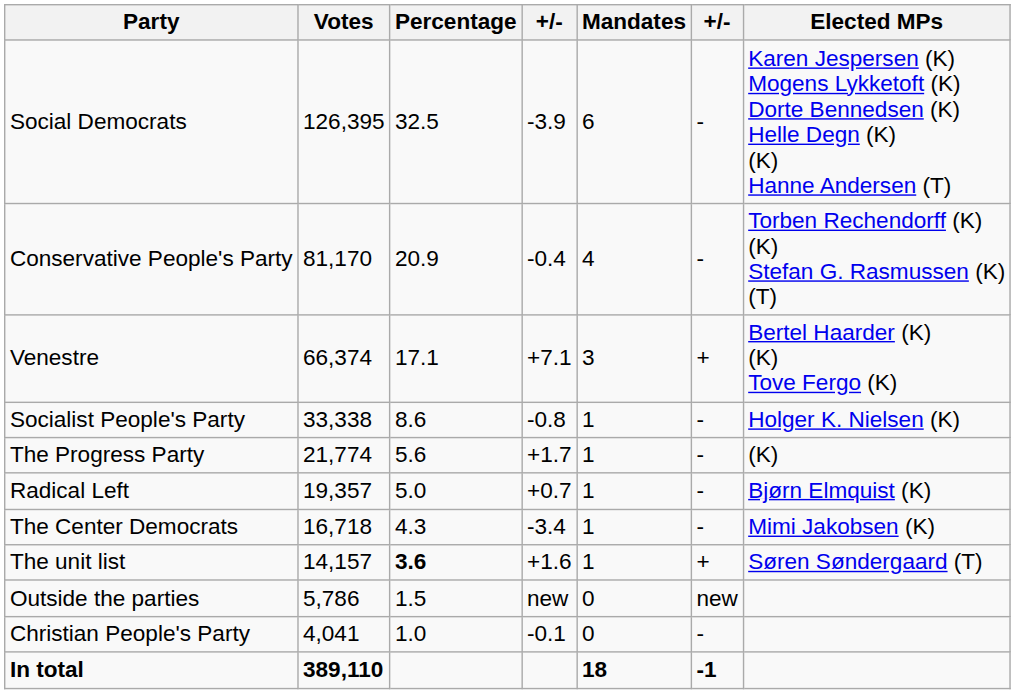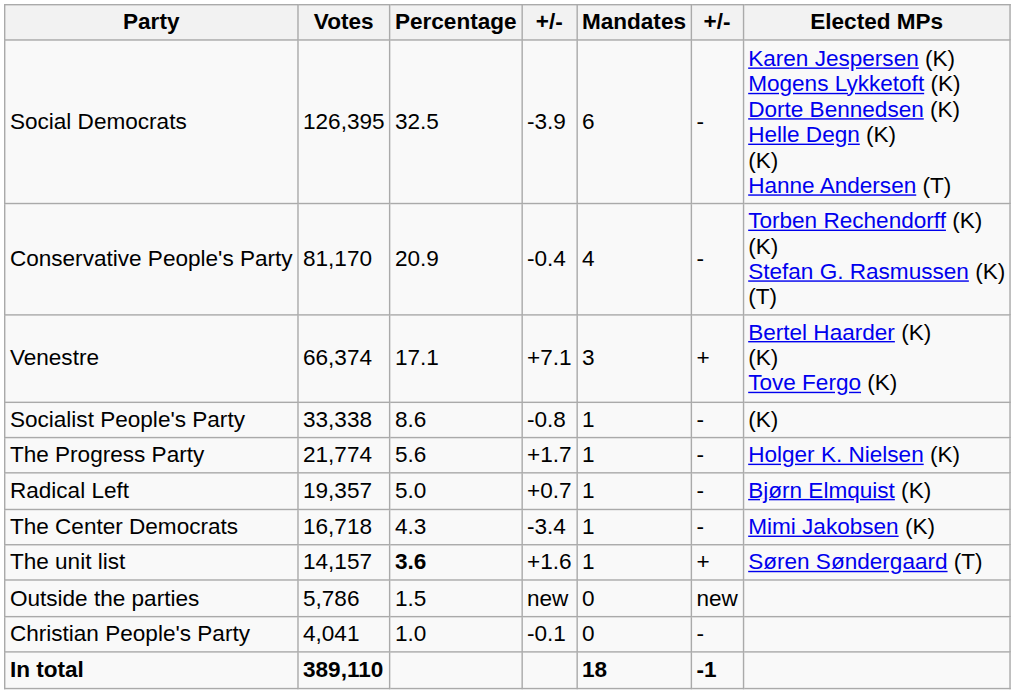 <table class="wikitable">
 <tr>
 <th>Party</th>
 <th>Votes</th>
 <th>Percentage</th>
 <th>+/-</th>
 <th>Mandates</th>
 <th>+/-</th>
 <th>Elected MPs</th>
 </tr>
 <tr>
 <td>Social Democrats</td>
 <td>126,395</td>
 <td>32.5</td>
 <td>-3.9</td>
 <td>6</td>
 <td>-</td>
 <td><a href='#'>Karen Jespersen</a> (K)<br><a href='#'>Mogens Lykketoft</a> (K)<br><a href='#'>Dorte Bennedsen</a> (K)<br><a href='#'>Helle Degn</a> (K)<br> (K)<br><a href='#'>Hanne Andersen</a> (T)</td>
 </tr>
 <tr>
 <td>Conservative People's Party</td>
 <td>81,170</td>
 <td>20.9</td>
 <td>-0.4</td>
 <td>4</td>
 <td>-</td>
 <td><a href='#'>Torben Rechendorff</a> (K)<br> (K)<br><a href='#'>Stefan G. Rasmussen</a> (K)<br> (T)</td>
 </tr>
 <tr>
 <td>Venestre</td>
 <td>66,374</td>
 <td>17.1</td>
 <td>+7.1</td>
 <td>3</td>
 <td>+</td>
 <td><a href='#'>Bertel Haarder</a> (K)<br> (K)<br><a href='#'>Tove Fergo</a> (K)</td>
 </tr>
 <tr>
 <td>Socialist People's Party</td>
 <td>33,338</td>
 <td>8.6</td>
 <td>-0.8</td>
 <td>1</td>
 <td>-</td>
-<td><a href='#'>Holger K. Nielsen</a> (K)</td>
+<td> (K)</td>
 </tr>
 <tr>
 <td>The Progress Party</td>
 <td>21,774</td>
 <td>5.6</td>
 <td>+1.7</td>
 <td>1</td>
 <td>-</td>
-<td> (K)</td>
+<td><a href='#'>Holger K. Nielsen</a> (K)</td>
 </tr>
 <tr>
 <td>Radical Left</td>
 <td>19,357</td>
 <td>5.0</td>
 <td>+0.7</td>
 <td>1</td>
 <td>-</td>
 <td><a href='#'>Bjørn Elmquist</a> (K)</td>
 </tr>
 <tr>
 <td>The Center Democrats</td>
 <td>16,718</td>
 <td>4.3</td>
 <td>-3.4</td>
 <td>1</td>
 <td>-</td>
 <td><a href='#'>Mimi Jakobsen</a> (K)</td>
 </tr>
 <tr>
 <td>The unit list</td>
 <td>14,157</td>
 <td><strong>3.6</strong></td>
 <td>+1.6</td>
 <td>1</td>
 <td>+</td>
 <td><a href='#'>Søren Søndergaard</a> (T)</td>
 </tr>
 <tr>
 <td>Outside the parties</td>
 <td>5,786</td>
 <td>1.5</td>
 <td>new</td>
 <td>0</td>
 <td>new</td>
 <td></td>
 </tr>
 <tr>
 <td>Christian People's Party</td>
 <td>4,041</td>
 <td>1.0</td>
 <td>-0.1</td>
 <td>0</td>
 <td>-</td>
 <td></td>
 </tr>
 <tr>
 <td><strong>In total</strong></td>
 <td><strong>389,110</strong></td>
 <td></td>
 <td></td>
 <td><strong>18</strong></td>
 <td><strong>-1</strong></td>
 <td></td>
 </tr>
 </table>
